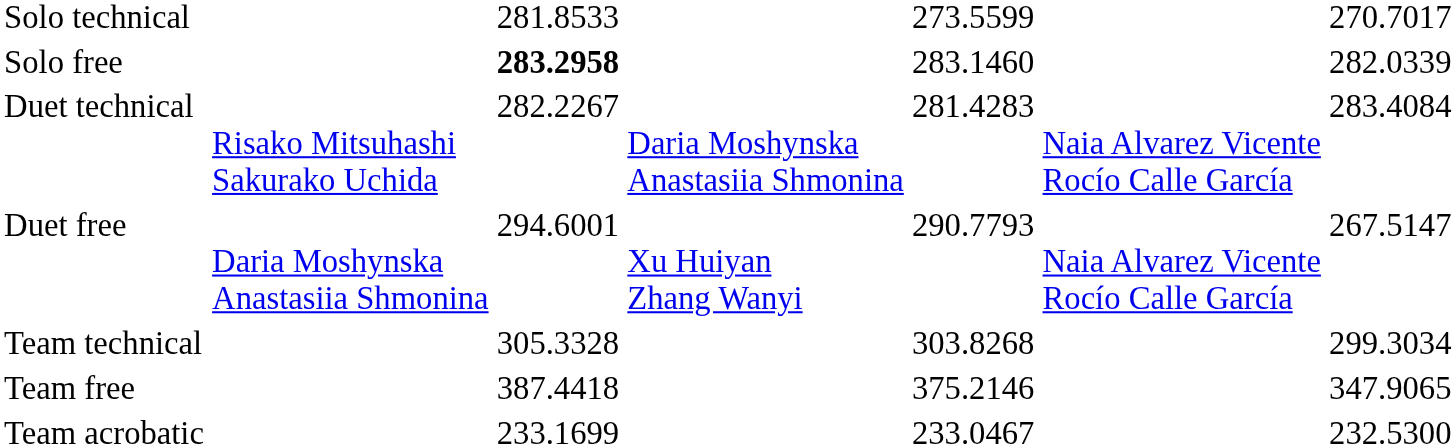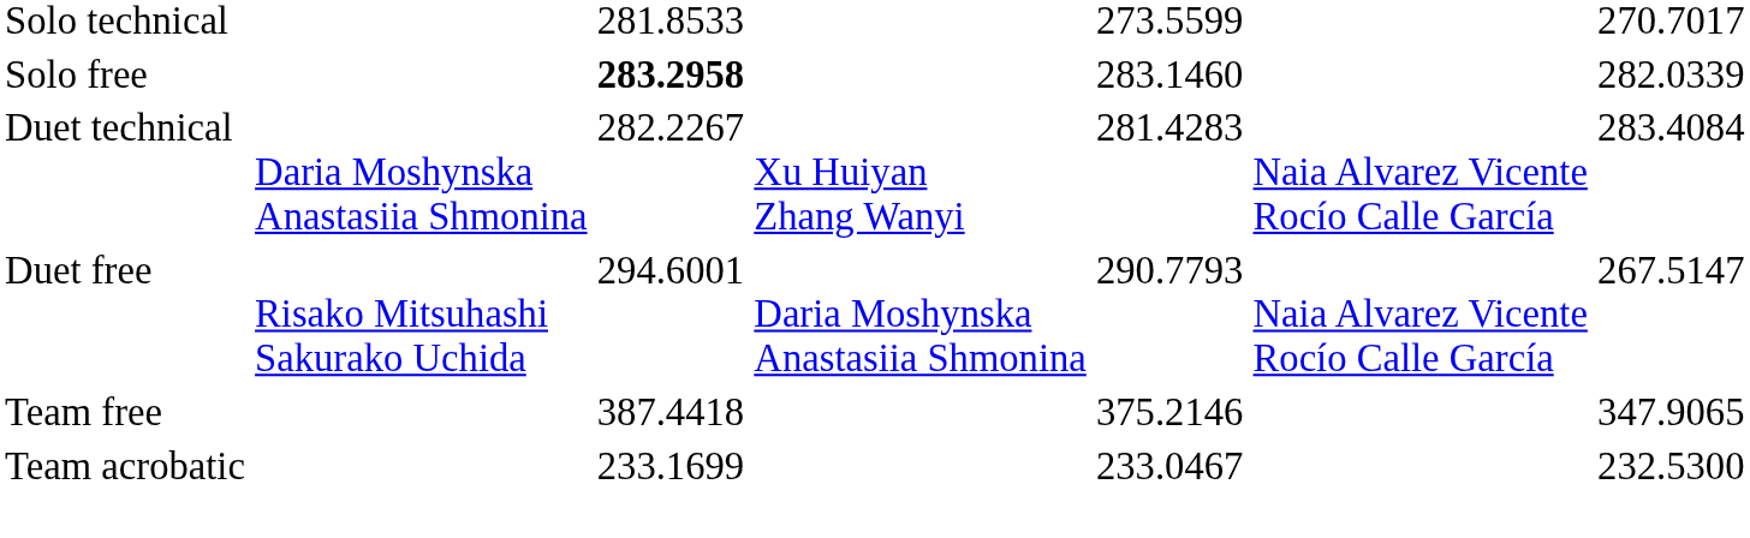 <table>
 <tr valign="top">
 <td>Solo technical</td>
 <td></td>
 <td>281.8533</td>
 <td></td>
 <td>273.5599</td>
 <td></td>
 <td>270.7017</td>
 </tr>
 <tr valign="top">
 <td>Solo free</td>
 <td></td>
 <td><strong>283.2958</strong></td>
 <td></td>
 <td>283.1460</td>
 <td></td>
 <td>282.0339</td>
 </tr>
 <tr valign="top">
 <td>Duet technical</td>
-<td><br><a href='#'>Risako Mitsuhashi</a><br><a href='#'>Sakurako Uchida</a></td>
+<td><br><a href='#'>Daria Moshynska</a><br><a href='#'>Anastasiia Shmonina</a></td>
 <td>282.2267</td>
-<td><br><a href='#'>Daria Moshynska</a><br><a href='#'>Anastasiia Shmonina</a></td>
+<td><br><a href='#'>Xu Huiyan</a><br><a href='#'>Zhang Wanyi</a></td>
 <td>281.4283</td>
 <td><br><a href='#'>Naia Alvarez Vicente</a><br><a href='#'>Rocío Calle García</a></td>
 <td>283.4084</td>
 </tr>
 <tr valign="top">
 <td>Duet free</td>
+<td><br><a href='#'>Risako Mitsuhashi</a><br><a href='#'>Sakurako Uchida</a></td>
+<td>294.6001</td>
 <td><br><a href='#'>Daria Moshynska</a><br><a href='#'>Anastasiia Shmonina</a></td>
-<td>294.6001</td>
-<td><br><a href='#'>Xu Huiyan</a><br><a href='#'>Zhang Wanyi</a></td>
 <td>290.7793</td>
 <td><br><a href='#'>Naia Alvarez Vicente</a><br><a href='#'>Rocío Calle García</a></td>
 <td>267.5147</td>
-</tr>
-<tr valign="top">
-<td>Team technical</td>
-<td></td>
-<td>305.3328</td>
-<td></td>
-<td>303.8268</td>
-<td></td>
-<td>299.3034</td>
 </tr>
 <tr valign="top">
 <td>Team free</td>
 <td></td>
 <td>387.4418</td>
 <td></td>
 <td>375.2146</td>
 <td></td>
 <td>347.9065</td>
 </tr>
 <tr valign="top">
 <td>Team acrobatic</td>
 <td></td>
 <td>233.1699</td>
 <td></td>
 <td>233.0467</td>
 <td></td>
 <td>232.5300</td>
 </tr>
 </table>
